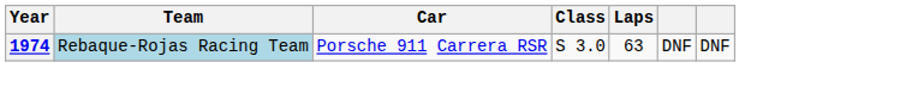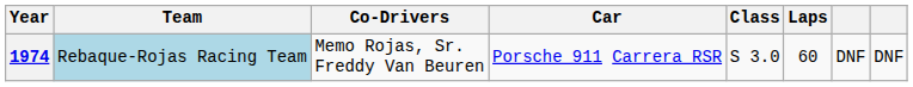 <table class="wikitable" style="text-align:center; font-size:90%">
 <tr>
 <th>Year</th>
 <th>Team</th>
+<th>Co-Drivers</th>
 <th>Car</th>
 <th>Class</th>
 <th>Laps</th>
 <th></th>
 <th></th>
 </tr>
 <tr>
 <th><a href='#'>1974</a></th>
 <td align="left" nowrap style="background: lightblue;"> Rebaque-Rojas Racing Team</td>
+<td align="left" nowrap> Memo Rojas, Sr.<br> Freddy Van Beuren</td>
 <td align="left" nowrap><a href='#'>Porsche 911</a> <a href='#'>Carrera RSR</a></td>
 <td>S 3.0</td>
-<td>63</td>
+<td>60</td>
 <td>DNF</td>
 <td>DNF</td>
 </tr>
 </table>
